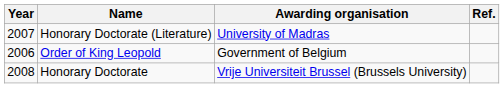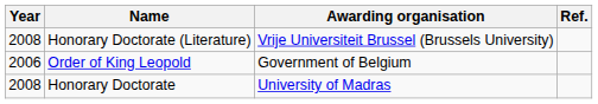 <table class="wikitable">
 <tr>
 <th>Year</th>
 <th>Name</th>
 <th>Awarding organisation</th>
 <th>Ref.</th>
 </tr>
 <tr>
-<td>2007</td>
+<td>2008</td>
 <td>Honorary Doctorate (Literature)</td>
-<td><a href='#'>University of Madras</a></td>
+<td><a href='#'>Vrije Universiteit Brussel</a> (Brussels University)</td>
 <td></td>
 </tr>
 <tr>
 <td>2006</td>
 <td><a href='#'>Order of King Leopold</a></td>
 <td>Government of Belgium</td>
 <td></td>
 </tr>
 <tr>
 <td>2008</td>
 <td>Honorary Doctorate</td>
-<td><a href='#'>Vrije Universiteit Brussel</a> (Brussels University)</td>
+<td><a href='#'>University of Madras</a></td>
 <td></td>
 </tr>
 </table>
